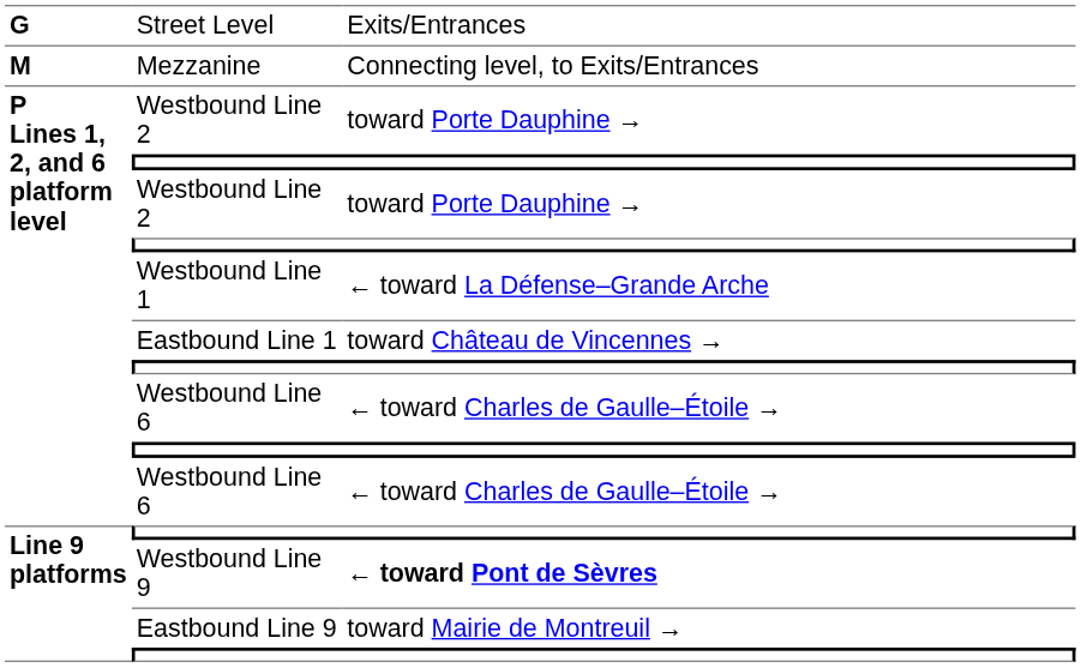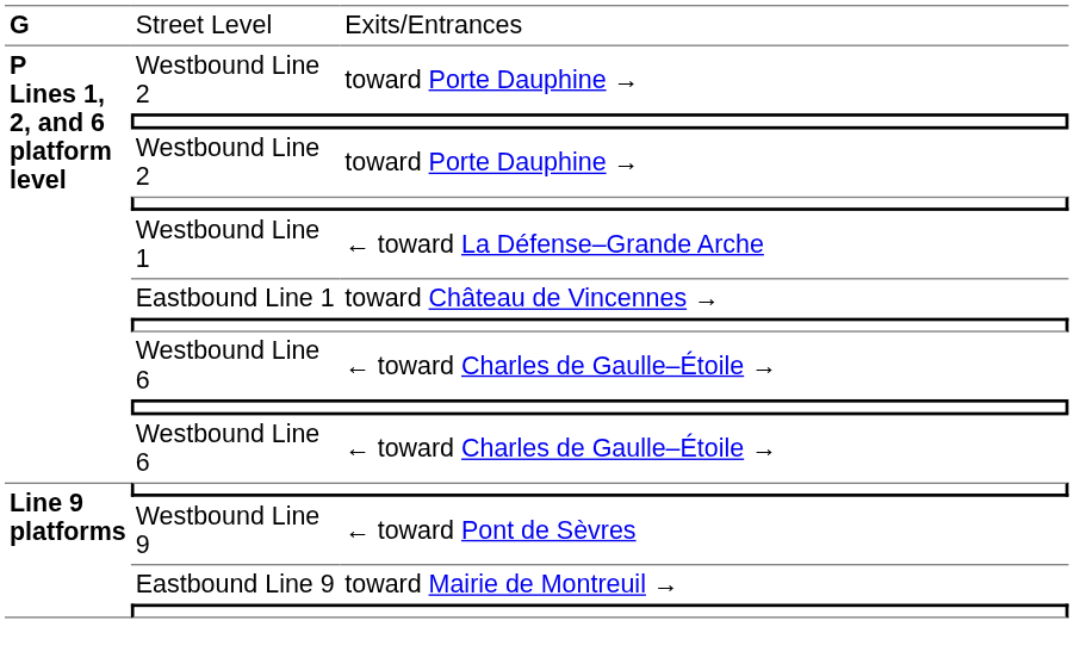 <table border=0 cellspacing=0 cellpadding=3>
 <tr>
 <td style="border-top:solid 1px gray;" width=50 valign=top><strong>G</strong></td>
 <td style="border-top:solid 1px gray;" width=125 valign=top>Street Level</td>
 <td style="border-top:solid 1px gray;" width=450 valign=top>Exits/Entrances</td>
-</tr>
-<tr>
-<td style="border-top:solid 1px gray;" width=50 valign=top><strong>M</strong></td>
-<td style="border-top:solid 1px gray;" width=125 valign=top>Mezzanine</td>
-<td style="border-top:solid 1px gray;" width=450 valign=top>Connecting level, to Exits/Entrances</td>
 </tr>
 <tr>
 <td style="border-top:solid 1px gray;border-bottom:solid 0 gray;" width=50 rowspan=10 valign=top><strong>P<br>Lines 1, 2, and 6 platform level</strong></td>
 <td style="border-top:solid 1px gray;" width=125>Westbound Line 2</td>
 <td style="border-top:solid 1px gray;" width=450>   toward <a href='#'>Porte Dauphine</a>  →</td>
 </tr>
 <tr>
 <td style="border-top:solid 2px black;border-right:solid 2px black;border-left:solid 2px black;border-bottom:solid 2px black;text-align:center;" colspan=2></td>
 </tr>
 <tr>
 <td>Westbound Line 2</td>
 <td>   toward <a href='#'>Porte Dauphine</a>  →</td>
 </tr>
 <tr>
 <td style="border-top:solid 1px gray;border-right:solid 2px black;border-left:solid 2px black;border-bottom:solid 2px black;text-align:center;" colspan=2></td>
 </tr>
 <tr>
 <td>Westbound Line 1</td>
 <td>←   toward <a href='#'>La Défense–Grande Arche</a> </td>
 </tr>
 <tr>
 <td style="border-top:solid 1px gray;">Eastbound Line 1</td>
 <td style="border-top:solid 1px gray;">   toward <a href='#'>Château de Vincennes</a>  →</td>
 </tr>
 <tr>
 <td style="border-top:solid 2px black;border-right:solid 2px black;border-left:solid 2px black;border-bottom:solid 1px gray;text-align:center;" colspan=2></td>
 </tr>
 <tr>
 <td>Westbound Line 6</td>
 <td>←   toward <a href='#'>Charles de Gaulle–Étoile</a>  →</td>
 </tr>
 <tr>
 <td style="border-top:solid 2px black;border-right:solid 2px black;border-left:solid 2px black;border-bottom:solid 2px black;text-align:center;" colspan=2></td>
 </tr>
 <tr>
 <td>Westbound Line 6</td>
 <td>←   toward <a href='#'>Charles de Gaulle–Étoile</a>  →</td>
 </tr>
 <tr>
 <td style="border-top:solid 1px gray;border-bottom:solid 1px gray;" width=50 rowspan=4 valign=top><strong>Line 9 platforms</strong></td>
 <td style="border-top:solid 1px gray;border-right:solid 2px black;border-left:solid 2px black;border-bottom:solid 2px black;text-align:center;" colspan=2></td>
 </tr>
 <tr>
 <td style="border-bottom:solid 1px gray;">Westbound Line 9</td>
-<td style="border-bottom:solid 1px gray;"><strong>←   toward <a href='#'>Pont de Sèvres</a> </strong></td>
+<td style="border-bottom:solid 1px gray;">←   toward <a href='#'>Pont de Sèvres</a> </td>
 </tr>
 <tr>
 <td>Eastbound Line 9</td>
 <td>   toward <a href='#'>Mairie de Montreuil</a>  →</td>
 </tr>
 <tr>
 <td style="border-top:solid 2px black;border-right:solid 2px black;border-left:solid 2px black;border-bottom:solid 1px gray;text-align:center;" colspan=2></td>
 </tr>
 </table>
